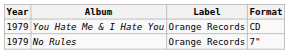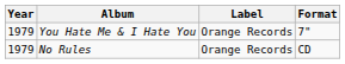 <table class="wikitable">
 <tr>
 <th>Year</th>
 <th>Album</th>
 <th>Label</th>
 <th>Format</th>
 </tr>
 <tr>
 <td>1979</td>
 <td><em>You Hate Me & I Hate You</em></td>
 <td>Orange Records</td>
-<td>CD</td>
+<td>7"</td>
 </tr>
 <tr>
 <td>1979</td>
 <td><em>No Rules</em></td>
 <td>Orange Records</td>
-<td>7"</td>
+<td>CD</td>
 </tr>
 </table>
